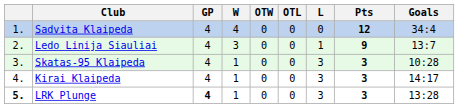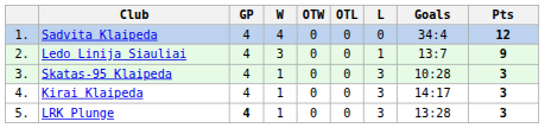 <table class="wikitable">
 <tr>
 <th width="30"></th>
 <th width="200">Club</th>
 <th width="30">GP</th>
 <th width="30">W</th>
 <th width="30">OTW</th>
 <th width="30">OTL</th>
 <th width="30">L</th>
+<th width="70">Goals</th>
 <th width="70">Pts</th>
-<th width="70">Goals</th>
 </tr>
 <tr bgcolor="#BCD2EE" align="center">
 <td>1.</td>
 <td align="left"><a href='#'>Sadvita Klaipeda</a></td>
 <td>4</td>
 <td>4</td>
 <td>0</td>
 <td>0</td>
 <td>0</td>
+<td>34:4</td>
 <td><strong>12</strong></td>
-<td>34:4</td>
 </tr>
 <tr bgcolor="#e6fae6" align="center">
 <td>2.</td>
 <td align="left"><a href='#'>Ledo Linija Siauliai</a></td>
 <td>4</td>
 <td>3</td>
 <td>0</td>
 <td>0</td>
 <td>1</td>
+<td>13:7</td>
 <td><strong>9</strong></td>
-<td>13:7</td>
 </tr>
 <tr bgcolor="#e6fae6" align="center">
 <td>3.</td>
 <td align="left"><a href='#'>Skatas-95 Klaipeda</a></td>
 <td>4</td>
 <td>1</td>
 <td>0</td>
 <td>0</td>
 <td>3</td>
+<td>10:28</td>
 <td><strong>3</strong></td>
-<td>10:28</td>
 </tr>
 <tr bgcolor="#FFFFFF" align="center">
 <td>4.</td>
 <td align="left"><a href='#'>Kirai Klaipeda</a></td>
 <td>4</td>
 <td>1</td>
 <td>0</td>
 <td>0</td>
 <td>3</td>
+<td>14:17</td>
 <td><strong>3</strong></td>
-<td>14:17</td>
 </tr>
 <tr bgcolor="#FFFFFF" align="center">
-<td><strong>5.</strong></td>
+<td>5.</td>
 <td align="left"><a href='#'>LRK Plunge</a></td>
 <td><strong>4</strong></td>
 <td>1</td>
 <td>0</td>
 <td>0</td>
 <td>3</td>
+<td>13:28</td>
 <td><strong>3</strong></td>
-<td>13:28</td>
 </tr>
 </table>
